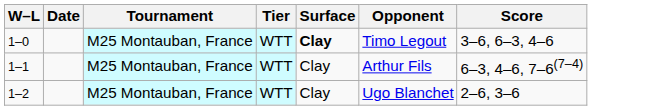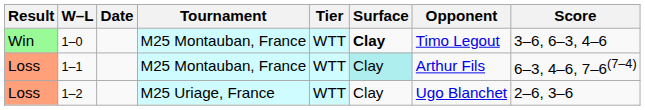 <table class="sortable wikitable">
 <tr>
+<th>Result</th>
 <th class="unsortable">W–L</th>
 <th>Date</th>
 <th>Tournament</th>
 <th>Tier</th>
 <th>Surface</th>
 <th>Opponent</th>
 <th class="unsortable">Score</th>
 </tr>
 <tr>
+<td bgcolor=98fb98>Win</td>
 <td><small>1–0</small></td>
 <td></td>
 <td style="background:#cffcff;">M25 Montauban, France</td>
 <td style="background:#cffcff;">WTT</td>
 <td><strong>Clay</strong></td>
 <td> <a href='#'>Timo Legout</a></td>
 <td>3–6, 6–3, 4–6</td>
 </tr>
 <tr>
+<td bgcolor=ffa07a>Loss</td>
 <td><small>1–1</small></td>
 <td></td>
 <td style="background:#cffcff;">M25 Montauban, France</td>
 <td style="background:#cffcff;">WTT</td>
-<td>Clay</td>
+<td style="background: paleturquoise;">Clay</td>
 <td> <a href='#'>Arthur Fils</a></td>
 <td>6–3, 4–6, 7–6<sup>(7–4)</sup></td>
 </tr>
 <tr>
+<td bgcolor=ffa07a>Loss</td>
 <td><small>1–2</small></td>
 <td></td>
-<td style="background:#cffcff;">M25 Montauban, France</td>
+<td style="background:#cffcff;">M25 Uriage, France</td>
 <td style="background:#cffcff;">WTT</td>
 <td>Clay</td>
 <td> <a href='#'>Ugo Blanchet</a></td>
 <td>2–6, 3–6</td>
 </tr>
 </table>
